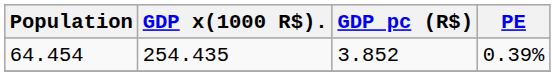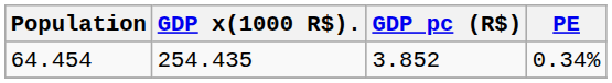 <table class="wikitable" border="1">
 <tr>
 <th>Population</th>
 <th><a href='#'>GDP</a> x(1000 R$).</th>
 <th><a href='#'>GDP pc</a> (R$)</th>
 <th><a href='#'>PE</a></th>
 </tr>
 <tr>
 <td>64.454</td>
 <td>254.435</td>
 <td>3.852</td>
-<td>0.39%</td>
+<td>0.34%</td>
 </tr>
 <tr>
 </tr>
 </table>
